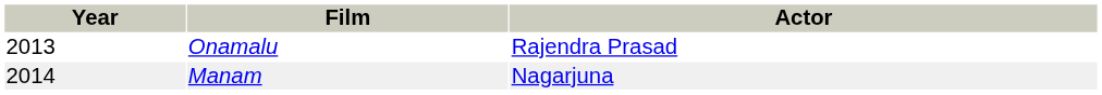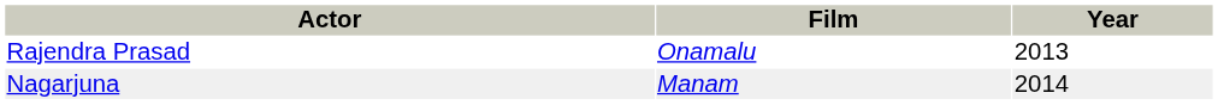 <table cellspacing="1" cellpadding="1" border="0" style="width:50%;">
 <tr style="background:#ccccbf;">
+<th>Actor</th>
+<th>Film</th>
 <th>Year</th>
-<th>Film</th>
-<th>Actor</th>
 </tr>
 <tr>
+<td><a href='#'>Rajendra Prasad</a></td>
+<td><em><a href='#'>Onamalu</a></em></td>
 <td>2013</td>
-<td><em><a href='#'>Onamalu</a></em></td>
-<td><a href='#'>Rajendra Prasad</a></td>
 </tr>
 <tr style="background:#f0f0f0;">
+<td><a href='#'>Nagarjuna</a></td>
+<td><em><a href='#'>Manam</a></em></td>
 <td>2014</td>
-<td><em><a href='#'>Manam</a></em></td>
-<td><a href='#'>Nagarjuna</a></td>
 </tr>
 </table>
